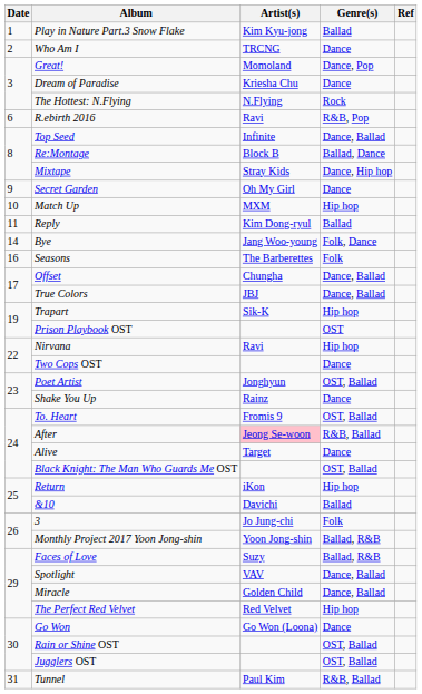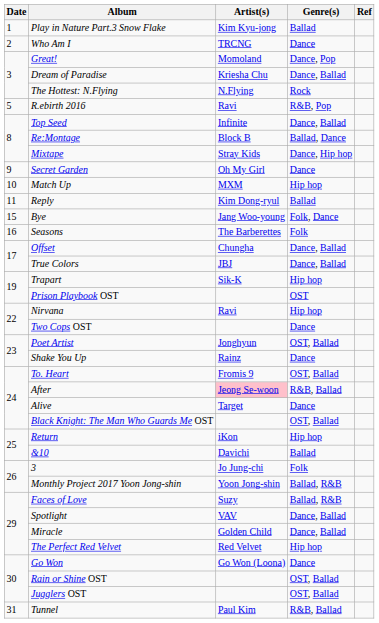 <table class="wikitable">
 <tr>
 <th>Date</th>
 <th>Album</th>
 <th>Artist(s)</th>
 <th>Genre(s)</th>
 <th>Ref</th>
 </tr>
 <tr>
 <td>1</td>
 <td><em>Play in Nature Part.3 Snow Flake</em></td>
 <td><a href='#'>Kim Kyu-jong</a></td>
 <td><a href='#'>Ballad</a></td>
 <td></td>
 </tr>
 <tr>
 <td>2</td>
 <td><em>Who Am I</em></td>
 <td><a href='#'>TRCNG</a></td>
 <td><a href='#'>Dance</a></td>
 <td></td>
 </tr>
 <tr>
 <td rowspan="3">3</td>
 <td><em><a href='#'>Great!</a></em></td>
 <td><a href='#'>Momoland</a></td>
 <td><a href='#'>Dance</a>, <a href='#'>Pop</a></td>
 <td></td>
 </tr>
 <tr>
 <td><em>Dream of Paradise</em></td>
 <td><a href='#'>Kriesha Chu</a></td>
-<td><a href='#'>Dance</a></td>
+<td><a href='#'>Dance</a>, <a href='#'>Ballad</a></td>
 <td></td>
 </tr>
 <tr>
 <td><em>The Hottest: N.Flying</em></td>
 <td><a href='#'>N.Flying</a></td>
 <td><a href='#'>Rock</a></td>
 <td></td>
 </tr>
 <tr>
-<td>6</td>
+<td>5</td>
 <td><em>R.ebirth 2016</em></td>
 <td><a href='#'>Ravi</a></td>
 <td><a href='#'>R&B</a>, <a href='#'>Pop</a></td>
 <td></td>
 </tr>
 <tr>
 <td rowspan="3">8</td>
 <td><em><a href='#'>Top Seed</a></em></td>
 <td><a href='#'>Infinite</a></td>
 <td><a href='#'>Dance</a>, <a href='#'>Ballad</a></td>
 <td></td>
 </tr>
 <tr>
 <td><em><a href='#'>Re:Montage</a></em></td>
 <td><a href='#'>Block B</a></td>
 <td><a href='#'>Ballad</a>, <a href='#'>Dance</a></td>
 <td></td>
 </tr>
 <tr>
 <td><em><a href='#'>Mixtape</a></em></td>
 <td><a href='#'>Stray Kids</a></td>
 <td><a href='#'>Dance</a>, <a href='#'>Hip hop</a></td>
 <td></td>
 </tr>
 <tr>
 <td>9</td>
 <td><em><a href='#'>Secret Garden</a></em></td>
 <td><a href='#'>Oh My Girl</a></td>
 <td><a href='#'>Dance</a></td>
 <td></td>
 </tr>
 <tr>
 <td>10</td>
 <td><em>Match Up</em></td>
 <td><a href='#'>MXM</a></td>
 <td><a href='#'>Hip hop</a></td>
 <td></td>
 </tr>
 <tr>
 <td>11</td>
 <td><em>Reply</em></td>
 <td><a href='#'>Kim Dong-ryul</a></td>
 <td><a href='#'>Ballad</a></td>
 <td></td>
 </tr>
 <tr>
-<td>14</td>
+<td>15</td>
 <td><em>Bye</em></td>
 <td><a href='#'>Jang Woo-young</a></td>
 <td><a href='#'>Folk</a>, <a href='#'>Dance</a></td>
 <td></td>
 </tr>
 <tr>
 <td>16</td>
 <td><em>Seasons</em></td>
 <td><a href='#'>The Barberettes</a></td>
 <td><a href='#'>Folk</a></td>
 <td></td>
 </tr>
 <tr>
 <td rowspan="2">17</td>
 <td><em><a href='#'>Offset</a></em></td>
 <td><a href='#'>Chungha</a></td>
 <td><a href='#'>Dance</a>, <a href='#'>Ballad</a></td>
 <td></td>
 </tr>
 <tr>
 <td><em>True Colors</em></td>
 <td><a href='#'>JBJ</a></td>
 <td><a href='#'>Dance</a>, <a href='#'>Ballad</a></td>
 <td></td>
 </tr>
 <tr>
 <td rowspan="2">19</td>
 <td><em>Trapart</em></td>
 <td><a href='#'>Sik-K</a></td>
 <td><a href='#'>Hip hop</a></td>
 <td></td>
 </tr>
 <tr>
 <td><em><a href='#'>Prison Playbook</a></em> OST</td>
 <td></td>
 <td><a href='#'>OST</a></td>
 <td></td>
 </tr>
 <tr>
 <td rowspan="2">22</td>
 <td><em>Nirvana</em></td>
 <td><a href='#'>Ravi</a></td>
 <td><a href='#'>Hip hop</a></td>
 <td></td>
 </tr>
 <tr>
 <td><em><a href='#'>Two Cops</a></em> OST</td>
 <td></td>
 <td><a href='#'>Dance</a></td>
 <td></td>
 </tr>
 <tr>
 <td rowspan="2">23</td>
 <td><em><a href='#'>Poet Artist</a></em></td>
 <td><a href='#'>Jonghyun</a></td>
 <td><a href='#'>OST</a>, <a href='#'>Ballad</a></td>
 <td></td>
 </tr>
 <tr>
 <td><em>Shake You Up</em></td>
 <td><a href='#'>Rainz</a></td>
 <td><a href='#'>Dance</a></td>
 <td></td>
 </tr>
 <tr>
 <td rowspan="4">24</td>
 <td><em><a href='#'>To. Heart</a></em></td>
 <td><a href='#'>Fromis 9</a></td>
 <td><a href='#'>OST</a>, <a href='#'>Ballad</a></td>
 <td></td>
 </tr>
 <tr>
 <td><em>After</em></td>
 <td style="background: pink;"><a href='#'>Jeong Se-woon</a></td>
 <td><a href='#'>R&B</a>, <a href='#'>Ballad</a></td>
 <td></td>
 </tr>
 <tr>
 <td><em>Alive</em></td>
 <td><a href='#'>Target</a></td>
 <td><a href='#'>Dance</a></td>
 <td></td>
 </tr>
 <tr>
 <td><em><a href='#'>Black Knight: The Man Who Guards Me</a></em> OST</td>
 <td></td>
 <td><a href='#'>OST</a>, <a href='#'>Ballad</a></td>
 <td></td>
 </tr>
 <tr>
 <td rowspan="2">25</td>
 <td><em><a href='#'>Return</a></em></td>
 <td><a href='#'>iKon</a></td>
 <td><a href='#'>Hip hop</a></td>
 <td></td>
 </tr>
 <tr>
 <td><em><a href='#'>&10</a></em></td>
 <td><a href='#'>Davichi</a></td>
 <td><a href='#'>Ballad</a></td>
 <td></td>
 </tr>
 <tr>
 <td rowspan="2">26</td>
 <td><em>3</em></td>
 <td><a href='#'>Jo Jung-chi</a></td>
 <td><a href='#'>Folk</a></td>
 <td></td>
 </tr>
 <tr>
 <td><em>Monthly Project 2017 Yoon Jong-shin</em></td>
 <td><a href='#'>Yoon Jong-shin</a></td>
 <td><a href='#'>Ballad</a>, <a href='#'>R&B</a></td>
 <td></td>
 </tr>
 <tr>
 <td rowspan=4>29</td>
 <td><em><a href='#'>Faces of Love</a></em></td>
 <td><a href='#'>Suzy</a></td>
 <td><a href='#'>Ballad</a>, <a href='#'>R&B</a></td>
 <td></td>
 </tr>
 <tr>
 <td><em>Spotlight</em></td>
 <td><a href='#'>VAV</a></td>
 <td><a href='#'>Dance</a>, <a href='#'>Ballad</a></td>
 <td></td>
 </tr>
 <tr>
 <td><em>Miracle</em></td>
 <td><a href='#'>Golden Child</a></td>
 <td><a href='#'>Dance</a>, <a href='#'>Ballad</a></td>
 <td></td>
 </tr>
 <tr>
 <td><em><a href='#'>The Perfect Red Velvet</a></em></td>
 <td><a href='#'>Red Velvet</a></td>
 <td><a href='#'>Hip hop</a></td>
 <td></td>
 </tr>
 <tr>
 <td rowspan="3">30</td>
 <td><em><a href='#'>Go Won</a></em></td>
 <td><a href='#'>Go Won (Loona)</a></td>
 <td><a href='#'>Dance</a></td>
 <td></td>
 </tr>
 <tr>
 <td><em><a href='#'>Rain or Shine</a></em> OST</td>
 <td></td>
 <td><a href='#'>OST</a>, <a href='#'>Ballad</a></td>
 <td></td>
 </tr>
 <tr>
 <td><em><a href='#'>Jugglers</a></em> OST</td>
 <td></td>
 <td><a href='#'>OST</a>, <a href='#'>Ballad</a></td>
 <td></td>
 </tr>
 <tr>
 <td>31</td>
 <td><em>Tunnel</em></td>
 <td><a href='#'>Paul Kim</a></td>
 <td><a href='#'>R&B</a>, <a href='#'>Ballad</a></td>
 <td></td>
 </tr>
 </table>
